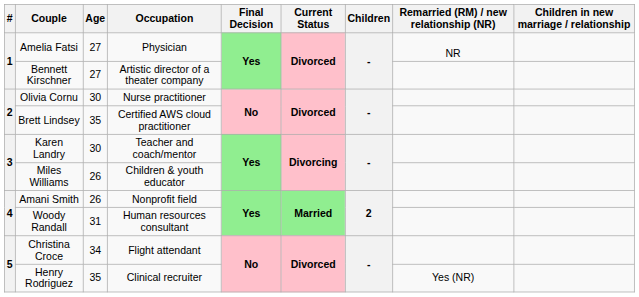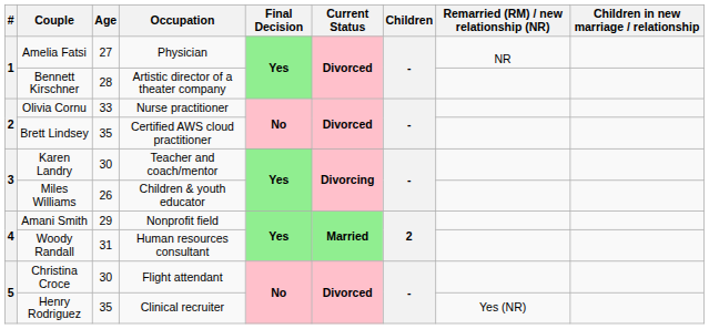 <table class="wikitable plainrowheaders" style="text-align:center; font-size:90%; width:60em;">
 <tr>
 <th>#</th>
 <th>Couple</th>
 <th>Age</th>
 <th>Occupation</th>
 <th>Final Decision</th>
 <th>Current Status</th>
 <th>Children</th>
 <th>Remarried (RM) / new relationship (NR)</th>
 <th>Children in new marriage / relationship</th>
 </tr>
 <tr>
 <th rowspan="2">1</th>
 <td>Amelia Fatsi</td>
 <td>27</td>
 <td>Physician</td>
 <th rowspan="2" style="background:lightgreen;">Yes</th>
 <th rowspan="2"style="background:pink;">Divorced</th>
 <th rowspan="2">-</th>
 <td><br>NR</td>
 </tr>
 <tr>
 <td>Bennett Kirschner</td>
-<td>27</td>
+<td>28</td>
 <td>Artistic director of a theater company</td>
 <td></td>
 <td></td>
 </tr>
 <tr>
 <th rowspan="2">2</th>
 <td>Olivia Cornu</td>
-<td>30</td>
+<td>33</td>
 <td>Nurse practitioner</td>
 <th rowspan="2" style="background:pink;">No</th>
 <th rowspan="2" style="background:pink;">Divorced</th>
 <th rowspan="2">-</th>
 <td></td>
 <td></td>
 </tr>
 <tr>
 <td>Brett Lindsey</td>
 <td>35</td>
 <td>Certified AWS cloud practitioner</td>
 <td></td>
 <td></td>
 </tr>
 <tr>
 <th rowspan="2">3</th>
 <td>Karen Landry</td>
 <td>30</td>
 <td>Teacher and coach/mentor</td>
 <th rowspan="2" style="background:lightgreen;">Yes</th>
 <th rowspan="2" style="background:pink;">Divorcing</th>
 <th rowspan="2">-</th>
 <td></td>
 <td></td>
 </tr>
 <tr>
 <td>Miles Williams</td>
 <td>26</td>
 <td>Children & youth educator</td>
 <td></td>
 <td></td>
 </tr>
 <tr>
 <th rowspan="2">4</th>
 <td>Amani Smith</td>
-<td>26</td>
+<td>29</td>
 <td>Nonprofit field</td>
 <th rowspan="2" style="background:lightgreen;">Yes</th>
 <th rowspan="2" style="background:lightgreen;">Married</th>
 <th rowspan="2">2</th>
 <td></td>
 <td></td>
 </tr>
 <tr>
 <td>Woody Randall</td>
 <td>31</td>
 <td>Human resources consultant</td>
 <td></td>
 <td></td>
 </tr>
 <tr>
 <th rowspan="2">5</th>
 <td>Christina Croce</td>
-<td>34</td>
+<td>30</td>
 <td>Flight attendant</td>
 <th rowspan="2" style="background:pink;">No</th>
 <th rowspan="2" style="background:pink;">Divorced</th>
 <th rowspan="2">-</th>
 <td></td>
 <td></td>
 </tr>
 <tr>
 <td>Henry Rodriguez</td>
 <td>35</td>
 <td>Clinical recruiter</td>
 <td>Yes (NR)</td>
 <td></td>
 </tr>
 </table>
